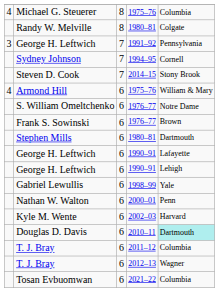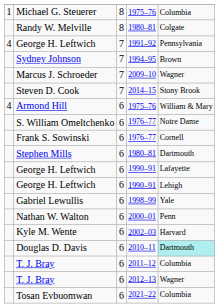 <table class="wikitable">
 <tr>
 </tr>
 <tr>
-<td>4</td>
+<td>1</td>
 <td>Michael G. Steuerer</td>
 <td>8</td>
 <td style="font-size:80%;"><a href='#'>1975–76</a></td>
 <td style="font-size:80%;">Columbia</td>
 </tr>
 <tr>
 <td></td>
 <td>Randy W. Melville</td>
 <td>8</td>
 <td style="font-size:80%;"><a href='#'>1980–81</a></td>
 <td style="font-size:80%;">Colgate</td>
 </tr>
 <tr>
-<td>3</td>
+<td>4</td>
 <td>George H. Leftwich</td>
 <td>7</td>
 <td style="font-size:80%;"><a href='#'>1991–92</a></td>
 <td style="font-size:80%;">Pennsylvania</td>
 </tr>
 <tr>
 <td></td>
 <td><a href='#'>Sydney Johnson</a></td>
 <td>7</td>
 <td style="font-size:80%;"><a href='#'>1994–95</a></td>
-<td style="font-size:80%;">Cornell</td>
+<td style="font-size:80%;">Brown</td>
+</tr>
+<tr>
+<td></td>
+<td>Marcus J. Schroeder</td>
+<td>7</td>
+<td style="font-size:80%;"><a href='#'>2009–10</a></td>
+<td style="font-size:80%;">Wagner</td>
 </tr>
 <tr>
 <td></td>
 <td>Steven D. Cook</td>
 <td>7</td>
 <td style="font-size:80%;"><a href='#'>2014–15</a></td>
 <td style="font-size:80%;">Stony Brook</td>
 </tr>
 <tr>
 <td>4</td>
 <td><a href='#'>Armond Hill</a></td>
 <td>6</td>
 <td style="font-size:80%;"><a href='#'>1975–76</a></td>
 <td style="font-size:80%;">William & Mary</td>
 </tr>
 <tr>
 <td></td>
 <td>S. William Omeltchenko</td>
 <td>6</td>
 <td style="font-size:80%;"><a href='#'>1976–77</a></td>
 <td style="font-size:80%;">Notre Dame</td>
 </tr>
 <tr>
 <td></td>
 <td>Frank S. Sowinski</td>
 <td>6</td>
 <td style="font-size:80%;"><a href='#'>1976–77</a></td>
-<td style="font-size:80%;">Brown</td>
+<td style="font-size:80%;">Cornell</td>
 </tr>
 <tr>
 <td></td>
 <td><a href='#'>Stephen Mills</a></td>
 <td>6</td>
 <td style="font-size:80%;"><a href='#'>1980–81</a></td>
 <td style="font-size:80%;">Dartmouth</td>
 </tr>
 <tr>
 <td></td>
 <td>George H. Leftwich</td>
 <td>6</td>
 <td style="font-size:80%;"><a href='#'>1990–91</a></td>
 <td style="font-size:80%;">Lafayette</td>
 </tr>
 <tr>
 <td></td>
 <td>George H. Leftwich</td>
 <td>6</td>
 <td style="font-size:80%;"><a href='#'>1990–91</a></td>
 <td style="font-size:80%;">Lehigh</td>
 </tr>
 <tr>
 <td></td>
 <td>Gabriel Lewullis</td>
 <td>6</td>
 <td style="font-size:80%;"><a href='#'>1998–99</a></td>
 <td style="font-size:80%;">Yale</td>
 </tr>
 <tr>
 <td></td>
 <td>Nathan W. Walton</td>
 <td>6</td>
 <td style="font-size:80%;"><a href='#'>2000–01</a></td>
 <td style="font-size:80%;">Penn</td>
 </tr>
 <tr>
 <td></td>
 <td>Kyle M. Wente</td>
 <td>6</td>
 <td style="font-size:80%;"><a href='#'>2002–03</a></td>
 <td style="font-size:80%;">Harvard</td>
 </tr>
 <tr>
 <td></td>
 <td>Douglas D. Davis</td>
 <td>6</td>
 <td style="font-size:80%;"><a href='#'>2010–11</a></td>
 <td style="background: paleturquoise; font-size:80%;">Dartmouth</td>
 </tr>
 <tr>
 <td></td>
 <td><a href='#'>T. J. Bray</a></td>
 <td>6</td>
 <td style="font-size:80%;"><a href='#'>2011–12</a></td>
 <td style="font-size:80%;">Columbia</td>
 </tr>
 <tr>
 <td></td>
 <td><a href='#'>T. J. Bray</a></td>
 <td>6</td>
 <td style="font-size:80%;"><a href='#'>2012–13</a></td>
 <td style="font-size:80%;">Wagner</td>
 </tr>
 <tr>
 <td></td>
 <td>Tosan Evbuomwan</td>
 <td>6</td>
 <td style="font-size:80%;"><a href='#'>2021–22</a></td>
 <td style="font-size:80%;">Columbia</td>
 </tr>
 </table>
